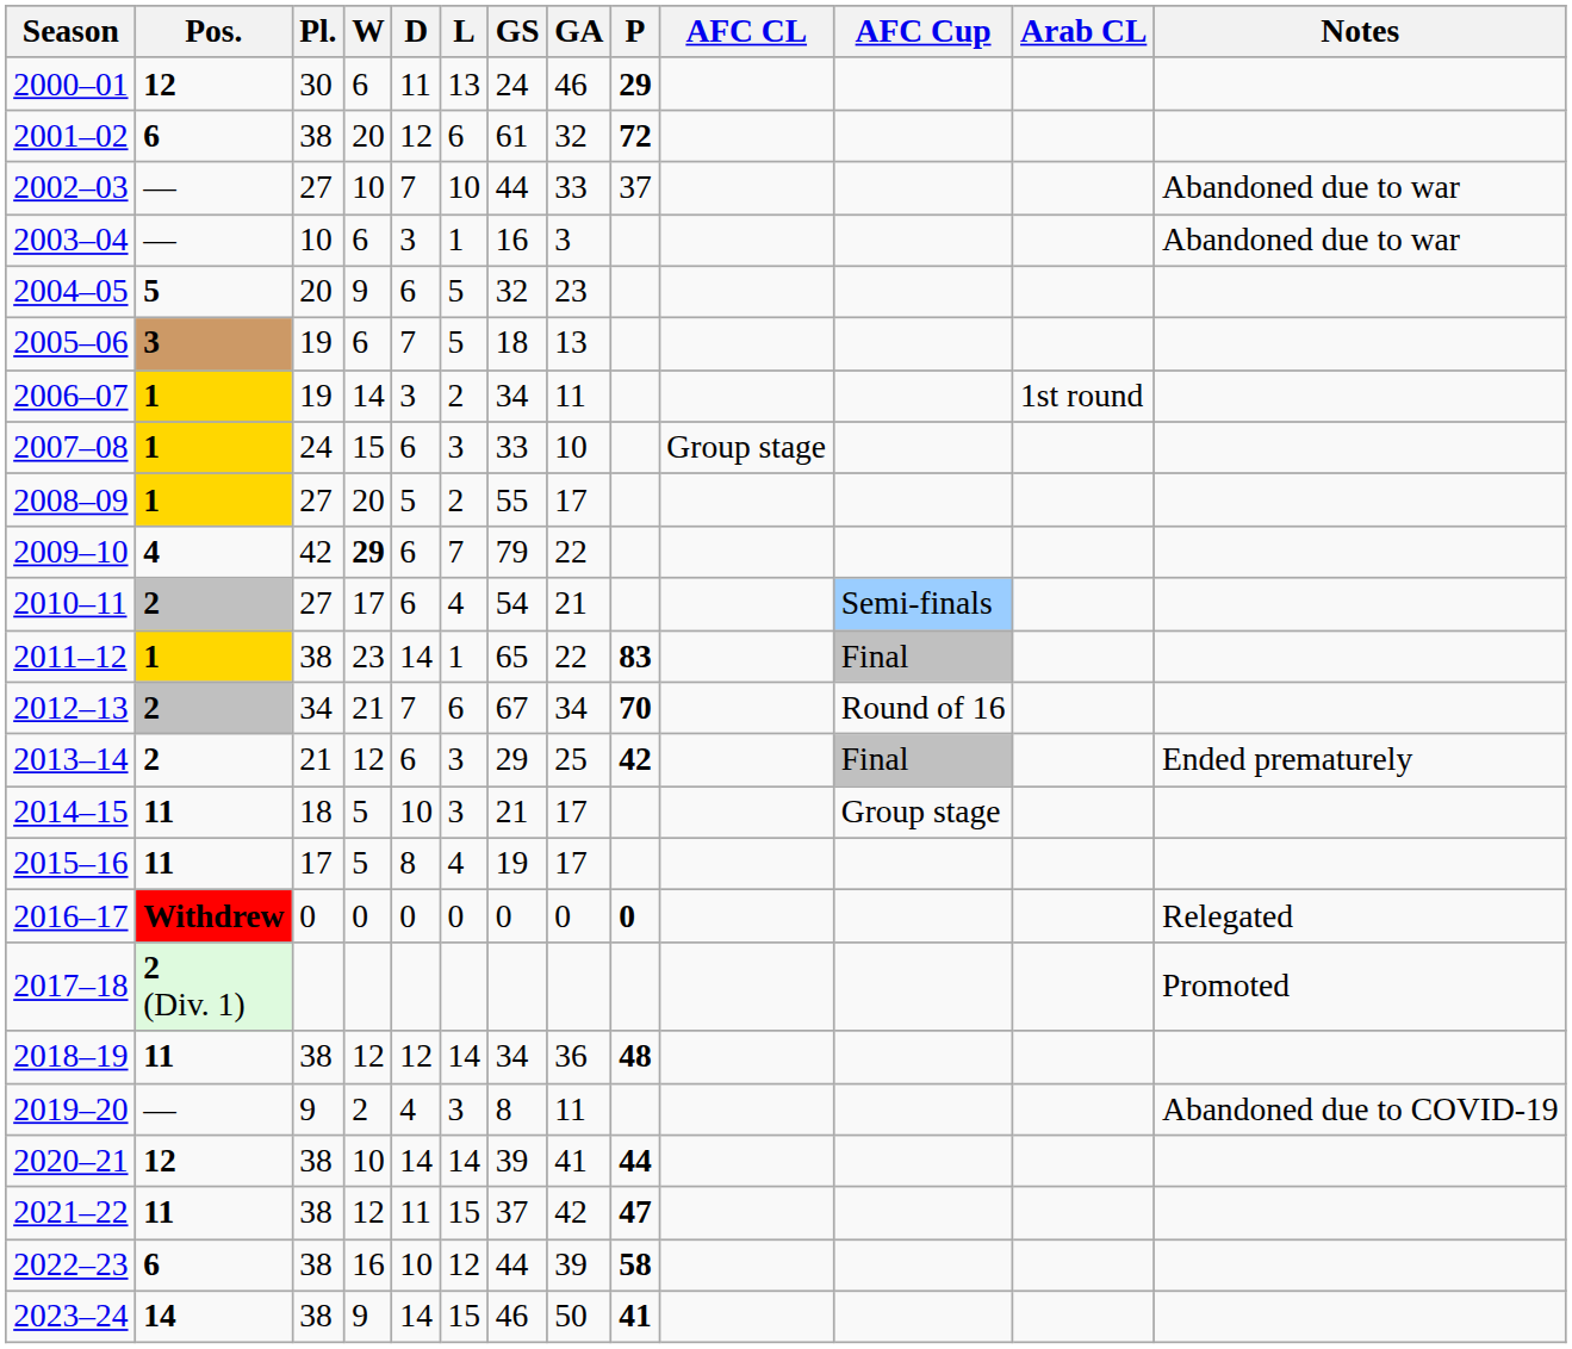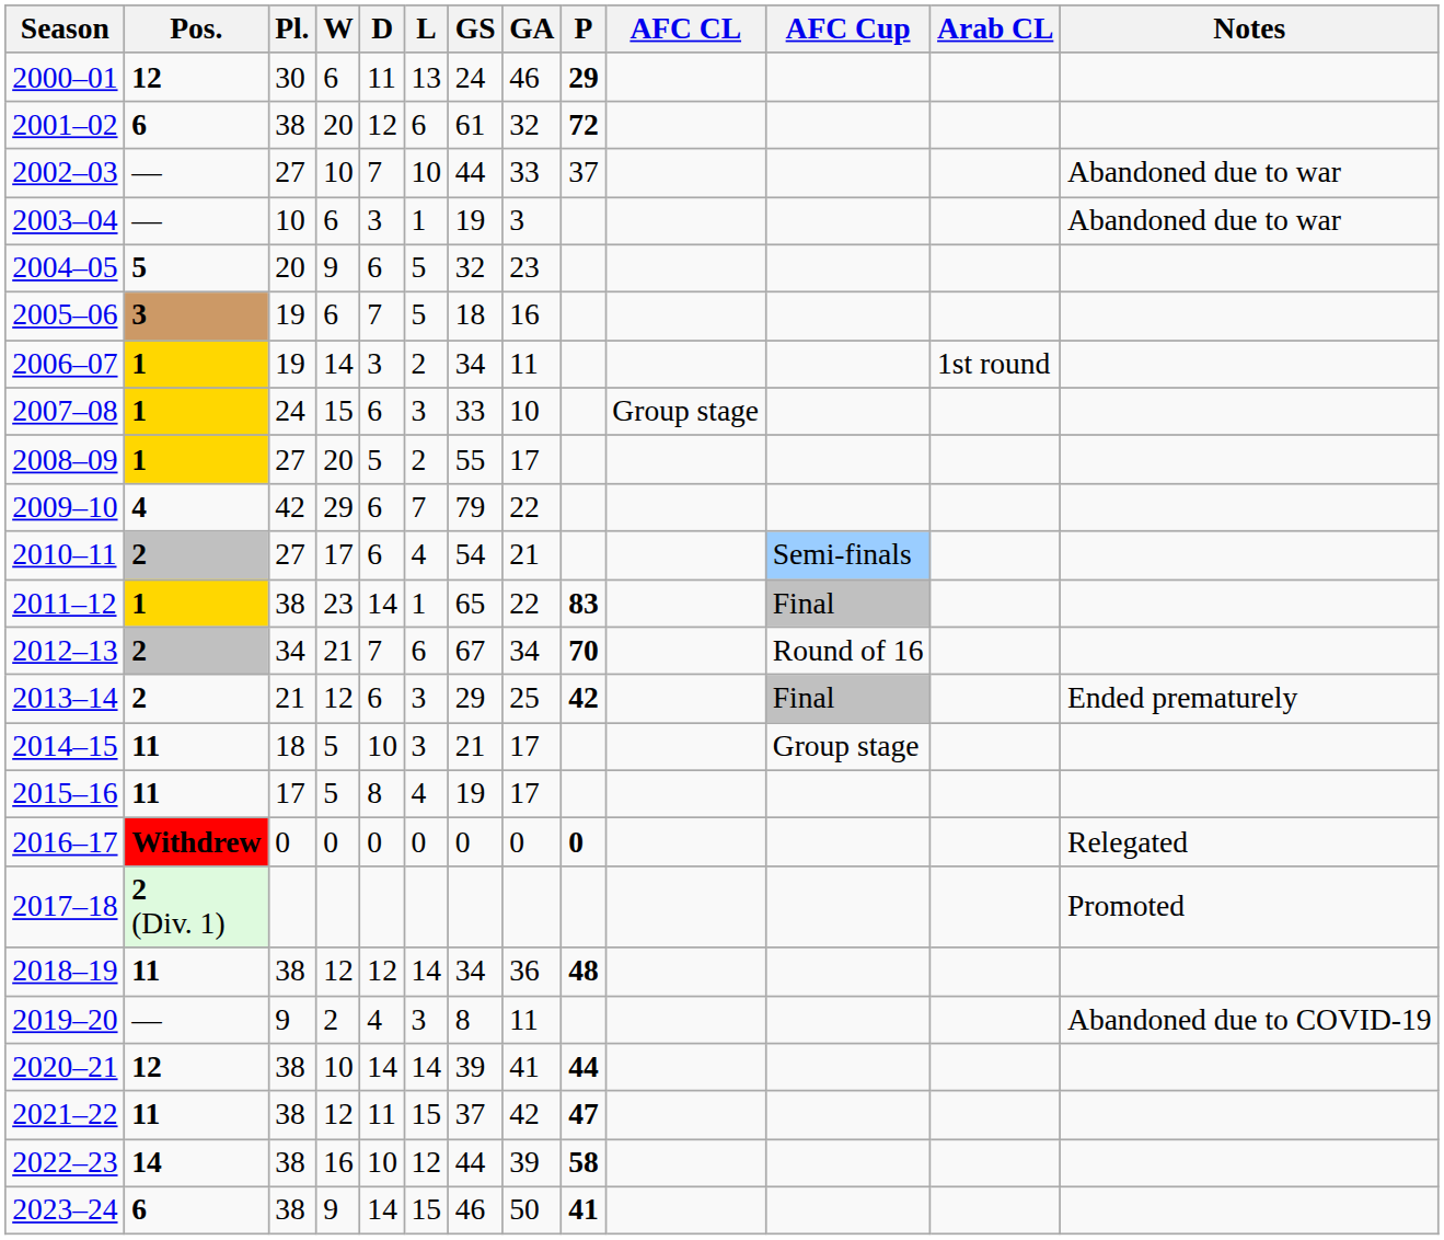 <table class=wikitable>
 <tr bgcolor="#efefef">
 <th>Season</th>
 <th>Pos.</th>
 <th>Pl.</th>
 <th>W</th>
 <th>D</th>
 <th>L</th>
 <th>GS</th>
 <th>GA</th>
 <th>P</th>
 <th colspan=1><a href='#'>AFC CL</a></th>
 <th colspan=1><a href='#'>AFC Cup</a></th>
 <th colspan=1><a href='#'>Arab CL</a></th>
 <th>Notes</th>
 </tr>
 <tr>
 <td><a href='#'>2000–01</a></td>
 <td><strong>12</strong></td>
 <td>30</td>
 <td>6</td>
 <td>11</td>
 <td>13</td>
 <td>24</td>
 <td>46</td>
 <td><strong>29</strong></td>
 <td></td>
 <td></td>
 <td></td>
 <td></td>
 </tr>
 <tr>
 <td><a href='#'>2001–02</a></td>
 <td><strong>6</strong></td>
 <td>38</td>
 <td>20</td>
 <td>12</td>
 <td>6</td>
 <td>61</td>
 <td>32</td>
 <td><strong>72</strong></td>
 <td></td>
 <td></td>
 <td></td>
 <td></td>
 </tr>
 <tr>
 <td><a href='#'>2002–03</a></td>
 <td>—</td>
 <td>27</td>
 <td>10</td>
 <td>7</td>
 <td>10</td>
 <td>44</td>
 <td>33</td>
 <td>37</td>
 <td></td>
 <td></td>
 <td></td>
 <td>Abandoned due to war</td>
 </tr>
 <tr>
 <td><a href='#'>2003–04</a></td>
 <td>—</td>
 <td>10</td>
 <td>6</td>
 <td>3</td>
 <td>1</td>
-<td>16</td>
+<td>19</td>
 <td>3</td>
 <td></td>
 <td></td>
 <td></td>
 <td></td>
 <td>Abandoned due to war</td>
 </tr>
 <tr>
 <td><a href='#'>2004–05</a></td>
 <td><strong>5</strong></td>
 <td>20</td>
 <td>9</td>
 <td>6</td>
 <td>5</td>
 <td>32</td>
 <td>23</td>
 <td></td>
 <td></td>
 <td></td>
 <td></td>
 <td></td>
 </tr>
 <tr>
 <td><a href='#'>2005–06</a></td>
 <td bgcolor="#cc9966"><strong>3</strong></td>
 <td>19</td>
 <td>6</td>
 <td>7</td>
 <td>5</td>
 <td>18</td>
-<td>13</td>
+<td>16</td>
 <td></td>
 <td></td>
 <td></td>
 <td></td>
 <td></td>
 </tr>
 <tr>
 <td><a href='#'>2006–07</a></td>
 <td bgcolor=gold><strong>1</strong></td>
 <td>19</td>
 <td>14</td>
 <td>3</td>
 <td>2</td>
 <td>34</td>
 <td>11</td>
 <td></td>
 <td></td>
 <td></td>
 <td>1st round</td>
 <td></td>
 </tr>
 <tr>
 <td><a href='#'>2007–08</a></td>
 <td bgcolor=gold><strong>1</strong></td>
 <td>24</td>
 <td>15</td>
 <td>6</td>
 <td>3</td>
 <td>33</td>
 <td>10</td>
 <td></td>
 <td>Group stage</td>
 <td></td>
 <td></td>
 <td></td>
 </tr>
 <tr>
 <td><a href='#'>2008–09</a></td>
 <td bgcolor=gold><strong>1</strong></td>
 <td>27</td>
 <td>20</td>
 <td>5</td>
 <td>2</td>
 <td>55</td>
 <td>17</td>
 <td></td>
 <td></td>
 <td></td>
 <td></td>
 <td></td>
 </tr>
 <tr>
 <td><a href='#'>2009–10</a></td>
 <td><strong>4</strong></td>
 <td>42</td>
-<td><strong>29</strong></td>
+<td>29</td>
 <td>6</td>
 <td>7</td>
 <td>79</td>
 <td>22</td>
 <td></td>
 <td></td>
 <td></td>
 <td></td>
 <td></td>
 </tr>
 <tr>
 <td><a href='#'>2010–11</a></td>
 <td bgcolor=silver><strong>2</strong></td>
 <td>27</td>
 <td>17</td>
 <td>6</td>
 <td>4</td>
 <td>54</td>
 <td>21</td>
 <td></td>
 <td></td>
 <td style="background:#9acdff;">Semi-finals</td>
 <td></td>
 <td></td>
 </tr>
 <tr>
 <td><a href='#'>2011–12</a></td>
 <td bgcolor=gold><strong>1</strong></td>
 <td>38</td>
 <td>23</td>
 <td>14</td>
 <td>1</td>
 <td>65</td>
 <td>22</td>
 <td><strong>83</strong></td>
 <td></td>
 <td bgcolor=silver>Final</td>
 <td></td>
 <td></td>
 </tr>
 <tr>
 <td><a href='#'>2012–13</a></td>
 <td bgcolor=silver><strong>2</strong></td>
 <td>34</td>
 <td>21</td>
 <td>7</td>
 <td>6</td>
 <td>67</td>
 <td>34</td>
 <td><strong>70</strong></td>
 <td></td>
 <td>Round of 16</td>
 <td></td>
 <td></td>
 </tr>
 <tr>
 <td><a href='#'>2013–14</a></td>
 <td><strong>2</strong></td>
 <td>21</td>
 <td>12</td>
 <td>6</td>
 <td>3</td>
 <td>29</td>
 <td>25</td>
 <td><strong>42</strong></td>
 <td></td>
 <td bgcolor=silver>Final</td>
 <td></td>
 <td>Ended prematurely</td>
 </tr>
 <tr>
 <td><a href='#'>2014–15</a></td>
 <td><strong>11</strong></td>
 <td>18</td>
 <td>5</td>
 <td>10</td>
 <td>3</td>
 <td>21</td>
 <td>17</td>
 <td></td>
 <td></td>
 <td>Group stage</td>
 <td></td>
 <td></td>
 </tr>
 <tr>
 <td><a href='#'>2015–16</a></td>
 <td><strong>11</strong></td>
 <td>17</td>
 <td>5</td>
 <td>8</td>
 <td>4</td>
 <td>19</td>
 <td>17</td>
 <td></td>
 <td></td>
 <td></td>
 <td></td>
 <td></td>
 </tr>
 <tr>
 <td><a href='#'>2016–17</a></td>
 <td bgcolor=Red><strong>Withdrew</strong></td>
 <td>0</td>
 <td>0</td>
 <td>0</td>
 <td>0</td>
 <td>0</td>
 <td>0</td>
 <td><strong>0</strong></td>
 <td></td>
 <td></td>
 <td></td>
 <td>Relegated</td>
 </tr>
 <tr>
 <td><a href='#'>2017–18</a></td>
 <td bgcolor=#DEFADE><strong>2</strong><br>(Div. 1)</td>
 <td></td>
 <td></td>
 <td></td>
 <td></td>
 <td></td>
 <td></td>
 <td></td>
 <td></td>
 <td></td>
 <td></td>
 <td>Promoted</td>
 </tr>
 <tr>
 <td><a href='#'>2018–19</a></td>
 <td><strong>11</strong></td>
 <td>38</td>
 <td>12</td>
 <td>12</td>
 <td>14</td>
 <td>34</td>
 <td>36</td>
 <td><strong>48</strong></td>
 <td></td>
 <td></td>
 <td></td>
 <td></td>
 </tr>
 <tr>
 <td><a href='#'>2019–20</a></td>
 <td>—</td>
 <td>9</td>
 <td>2</td>
 <td>4</td>
 <td>3</td>
 <td>8</td>
 <td>11</td>
 <td></td>
 <td></td>
 <td></td>
 <td></td>
 <td>Abandoned due to COVID-19</td>
 </tr>
 <tr>
 <td><a href='#'>2020–21</a></td>
 <td><strong>12</strong></td>
 <td>38</td>
 <td>10</td>
 <td>14</td>
 <td>14</td>
 <td>39</td>
 <td>41</td>
 <td><strong>44</strong></td>
 <td></td>
 <td></td>
 <td></td>
 <td></td>
 </tr>
 <tr>
 <td><a href='#'>2021–22</a></td>
 <td><strong>11</strong></td>
 <td>38</td>
 <td>12</td>
 <td>11</td>
 <td>15</td>
 <td>37</td>
 <td>42</td>
 <td><strong>47</strong></td>
 <td></td>
 <td></td>
 <td></td>
 <td></td>
 </tr>
 <tr>
 <td><a href='#'>2022–23</a></td>
-<td><strong>6</strong></td>
+<td><strong>14</strong></td>
 <td>38</td>
 <td>16</td>
 <td>10</td>
 <td>12</td>
 <td>44</td>
 <td>39</td>
 <td><strong>58</strong></td>
 <td></td>
 <td></td>
 <td></td>
 <td></td>
 </tr>
 <tr>
 <td><a href='#'>2023–24</a></td>
-<td><strong>14</strong></td>
+<td><strong>6</strong></td>
 <td>38</td>
 <td>9</td>
 <td>14</td>
 <td>15</td>
 <td>46</td>
 <td>50</td>
 <td><strong>41</strong></td>
 <td></td>
 <td></td>
 <td></td>
 <td></td>
 </tr>
 </table>
